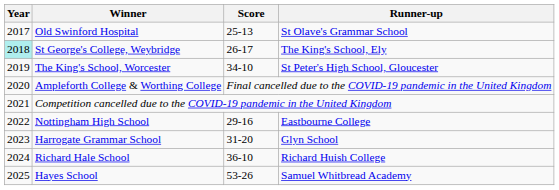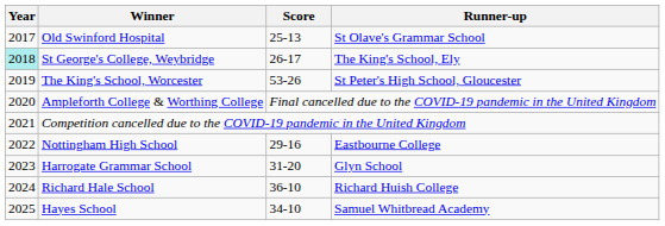 <table class="wikitable">
 <tr>
 <th>Year</th>
 <th>Winner</th>
 <th>Score</th>
 <th>Runner-up</th>
 </tr>
 <tr>
 <td>2017</td>
 <td><a href='#'>Old Swinford Hospital</a></td>
 <td>25-13</td>
 <td><a href='#'>St Olave's Grammar School</a></td>
 </tr>
 <tr>
 <td style="background: paleturquoise;">2018</td>
 <td><a href='#'>St George's College, Weybridge</a></td>
 <td>26-17</td>
 <td><a href='#'>The King's School, Ely</a></td>
 </tr>
 <tr>
 <td>2019</td>
 <td><a href='#'>The King's School, Worcester</a></td>
-<td>34-10</td>
+<td>53-26</td>
 <td><a href='#'>St Peter's High School, Gloucester</a></td>
 </tr>
 <tr>
 <td>2020</td>
 <td><a href='#'>Ampleforth College</a> & <a href='#'>Worthing College</a></td>
 <td colspan="2"><em>Final cancelled due to the <a href='#'>COVID-19 pandemic in the United Kingdom</a></em></td>
 </tr>
 <tr>
 <td>2021</td>
 <td colspan="3"><em>Competition cancelled due to the <a href='#'>COVID-19 pandemic in the United Kingdom</a></em></td>
 </tr>
 <tr>
 <td>2022</td>
 <td><a href='#'>Nottingham High School</a></td>
 <td>29-16</td>
 <td><a href='#'>Eastbourne College</a></td>
 </tr>
 <tr>
 <td>2023</td>
 <td><a href='#'>Harrogate Grammar School</a></td>
 <td>31-20</td>
 <td><a href='#'>Glyn School</a></td>
 </tr>
 <tr>
 <td>2024</td>
 <td><a href='#'>Richard Hale School</a></td>
 <td>36-10</td>
 <td><a href='#'>Richard Huish College</a></td>
 </tr>
 <tr>
 <td>2025</td>
 <td><a href='#'>Hayes School</a></td>
-<td>53-26</td>
+<td>34-10</td>
 <td><a href='#'>Samuel Whitbread Academy</a></td>
 </tr>
 </table>
